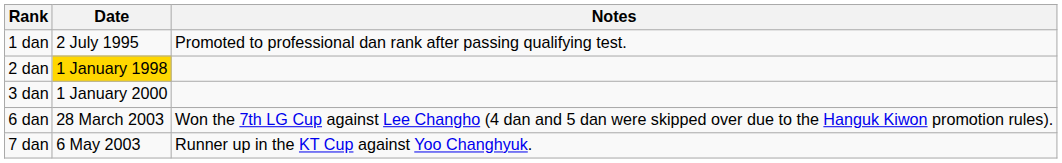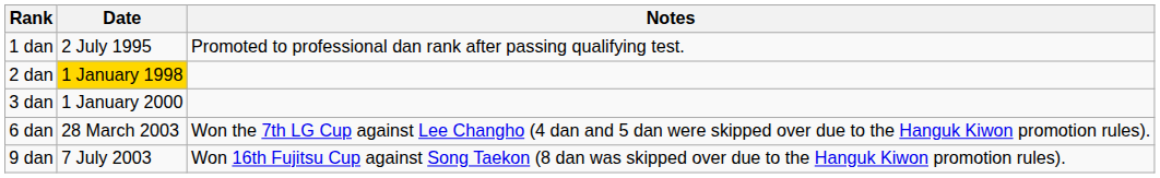 <table class="wikitable">
 <tr>
 <th>Rank</th>
 <th>Date</th>
 <th>Notes</th>
 </tr>
 <tr>
 <td>1 dan</td>
 <td>2 July 1995</td>
 <td>Promoted to professional dan rank after passing qualifying test.</td>
 </tr>
 <tr>
 <td>2 dan</td>
 <td style="background: gold;">1 January 1998</td>
 <td></td>
 </tr>
 <tr>
 <td>3 dan</td>
 <td>1 January 2000</td>
 <td></td>
 </tr>
 <tr>
 <td>6 dan</td>
 <td>28 March 2003</td>
 <td>Won the <a href='#'>7th LG Cup</a> against <a href='#'>Lee Changho</a> (4 dan and 5 dan were skipped over due to the <a href='#'>Hanguk Kiwon</a> promotion rules).</td>
 </tr>
 <tr>
-<td>7 dan</td>
-<td>6 May 2003</td>
-<td>Runner up in the <a href='#'>KT Cup</a> against <a href='#'>Yoo Changhyuk</a>.</td>
+<td>9 dan</td>
+<td>7 July 2003</td>
+<td>Won <a href='#'>16th Fujitsu Cup</a> against <a href='#'>Song Taekon</a> (8 dan was skipped over due to the <a href='#'>Hanguk Kiwon</a> promotion rules).</td>
 </tr>
 </table>
